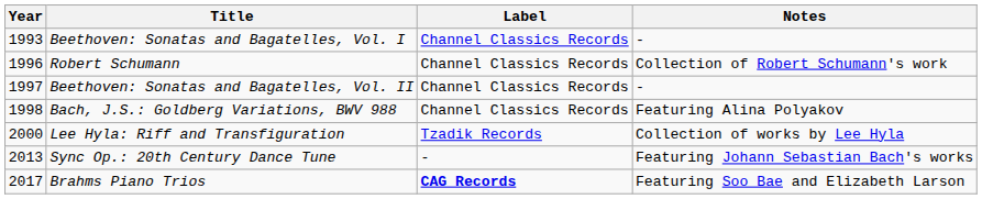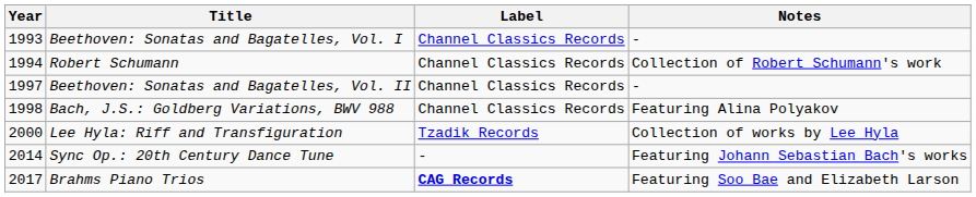 <table class="wikitable">
 <tr>
 <th>Year</th>
 <th>Title</th>
 <th>Label</th>
 <th>Notes</th>
 </tr>
 <tr>
 <td>1993</td>
 <td><em>Beethoven: Sonatas and Bagatelles, Vol. I</em></td>
 <td><a href='#'>Channel Classics Records</a></td>
 <td>-</td>
 </tr>
 <tr>
-<td>1996</td>
+<td>1994</td>
 <td><em>Robert Schumann</em></td>
 <td>Channel Classics Records</td>
 <td>Collection of <a href='#'>Robert Schumann</a>'s work</td>
 </tr>
 <tr>
 <td>1997</td>
 <td><em>Beethoven: Sonatas and Bagatelles, Vol. II</em></td>
 <td>Channel Classics Records</td>
 <td>-</td>
 </tr>
 <tr>
 <td>1998</td>
 <td><em>Bach, J.S.: Goldberg Variations, BWV 988</em></td>
 <td>Channel Classics Records</td>
 <td>Featuring Alina Polyakov</td>
 </tr>
 <tr>
 <td>2000</td>
 <td><em>Lee Hyla: Riff and Transfiguration</em></td>
 <td><a href='#'>Tzadik Records</a></td>
 <td>Collection of works by <a href='#'>Lee Hyla</a></td>
 </tr>
 <tr>
-<td>2013</td>
+<td>2014</td>
 <td><em>Sync Op.: 20th Century Dance Tune</em></td>
 <td>-</td>
 <td>Featuring <a href='#'>Johann Sebastian Bach</a>'s works</td>
 </tr>
 <tr>
 <td>2017</td>
 <td><em>Brahms Piano Trios</em></td>
 <td><strong><a href='#'>CAG Records</a></strong></td>
 <td>Featuring <a href='#'>Soo Bae</a> and Elizabeth Larson</td>
 </tr>
 </table>
